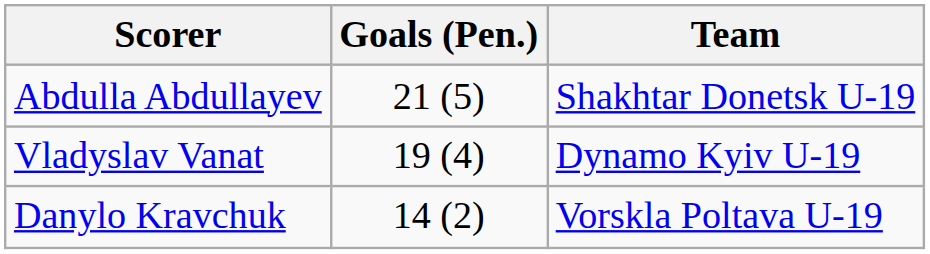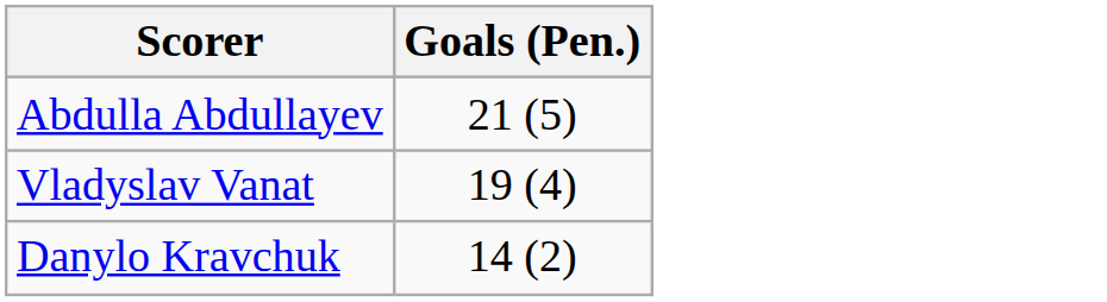 <table class="wikitable">
 <tr>
 <th>Scorer</th>
 <th>Goals (Pen.)</th>
-<th>Team</th>
 </tr>
 <tr>
 <td> <a href='#'>Abdulla Abdullayev</a></td>
 <td align=center>21 (5)</td>
-<td><a href='#'>Shakhtar Donetsk U-19</a></td>
 </tr>
 <tr>
 <td> <a href='#'>Vladyslav Vanat</a></td>
 <td align=center>19 (4)</td>
-<td><a href='#'>Dynamo Kyiv U-19</a></td>
 </tr>
 <tr>
 <td> <a href='#'>Danylo Kravchuk</a></td>
 <td align=center>14 (2)</td>
-<td><a href='#'>Vorskla Poltava U-19</a></td>
 </tr>
 </table>
